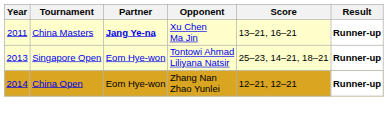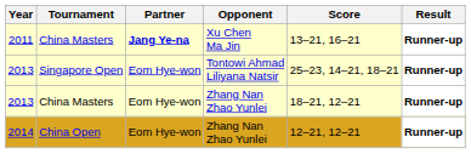 <table class="sortable wikitable" style="font-size: 90%;">
 <tr>
 <th>Year</th>
 <th>Tournament</th>
 <th>Partner</th>
 <th>Opponent</th>
 <th>Score</th>
 <th>Result</th>
 </tr>
 <tr style="background:#FFFFCC">
 <td align="center"><a href='#'>2011</a></td>
 <td align="left"><a href='#'>China Masters</a></td>
 <td align="left"><strong> <a href='#'>Jang Ye-na</a></strong></td>
 <td align="left"> <a href='#'>Xu Chen</a> <br>  <a href='#'>Ma Jin</a></td>
 <td align="left">13–21, 16–21</td>
 <td style="text-align:left; background:white"> <strong>Runner-up</strong></td>
 </tr>
 <tr style="background:#FFFFCC">
 <td align="center"><a href='#'>2013</a></td>
 <td align="left"><a href='#'>Singapore Open</a></td>
 <td align="left"> <a href='#'>Eom Hye-won</a></td>
 <td align="left"> <a href='#'>Tontowi Ahmad</a> <br>  <a href='#'>Liliyana Natsir</a></td>
 <td align="left">25–23, 14–21, 18–21</td>
 <td style="text-align:left; background:white"> <strong>Runner-up</strong></td>
 </tr>
+<tr style="background:#FFFFCC">
+<td align="center"><a href='#'>2013</a></td>
+<td align="left">China Masters</td>
+<td align="left"> Eom Hye-won</td>
+<td align="left"> <a href='#'>Zhang Nan</a> <br>  <a href='#'>Zhao Yunlei</a></td>
+<td align="left">18–21, 12–21</td>
+<td style="text-align:left; background:white"> <strong>Runner-up</strong></td>
+</tr>
 <tr style="background:#DAA520">
 <td align="center"><a href='#'>2014</a></td>
 <td align="left"><a href='#'>China Open</a></td>
 <td align="left"> Eom Hye-won</td>
 <td align="left"> Zhang Nan <br>  Zhao Yunlei</td>
 <td align="left">12–21, 12–21</td>
 <td style="text-align:left; background:white"> <strong>Runner-up</strong></td>
 </tr>
 </table>
